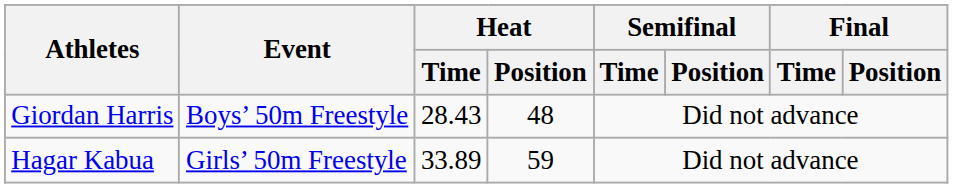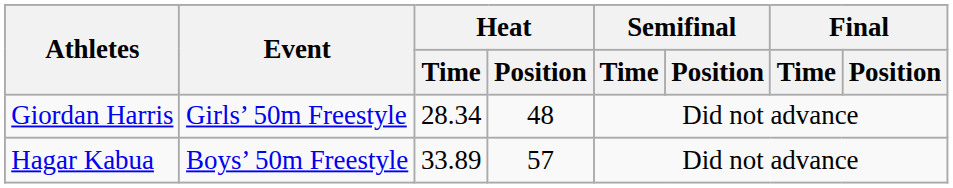 <table class="wikitable" border="1" style="font-size:90%">
 <tr>
 <th rowspan=2>Athletes</th>
 <th rowspan=2>Event</th>
 <th colspan=2>Heat</th>
 <th colspan=2>Semifinal</th>
 <th colspan=2>Final</th>
 </tr>
 <tr>
 <th>Time</th>
 <th>Position</th>
 <th>Time</th>
 <th>Position</th>
 <th>Time</th>
 <th>Position</th>
 </tr>
 <tr>
 <td rowspan=1><a href='#'>Giordan Harris</a></td>
-<td><a href='#'>Boys’ 50m Freestyle</a></td>
-<td align=center>28.43</td>
+<td><a href='#'>Girls’ 50m Freestyle</a></td>
+<td align=center>28.34</td>
 <td align=center>48</td>
 <td colspan="4" align=center>Did not advance</td>
 </tr>
 <tr>
 <td rowspan=1><a href='#'>Hagar Kabua</a></td>
-<td><a href='#'>Girls’ 50m Freestyle</a></td>
+<td><a href='#'>Boys’ 50m Freestyle</a></td>
 <td align=center>33.89</td>
-<td align=center>59</td>
+<td align=center>57</td>
 <td colspan="4" align=center>Did not advance</td>
 </tr>
 </table>
